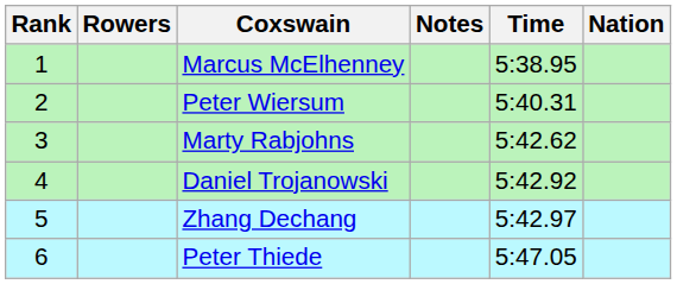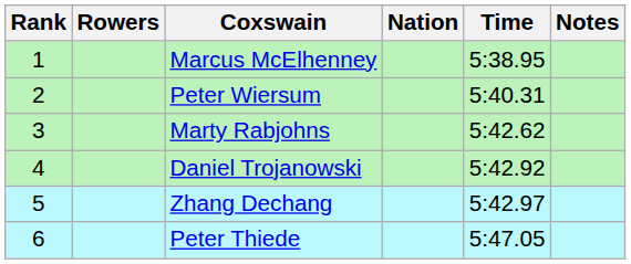 <table class="wikitable sortable" style="text-align:center">
 <tr>
 <th>Rank</th>
 <th>Rowers</th>
 <th>Coxswain</th>
+<th>Nation</th>
+<th>Time</th>
 <th>Notes</th>
-<th>Time</th>
-<th>Nation</th>
 </tr>
 <tr bgcolor=bbf3bb>
 <td>1</td>
 <td></td>
 <td align=left><a href='#'>Marcus McElhenney</a></td>
+<td align=left></td>
+<td>5:38.95</td>
 <td></td>
-<td>5:38.95</td>
-<td align=left></td>
 </tr>
 <tr bgcolor=bbf3bb>
 <td>2</td>
 <td></td>
 <td align=left><a href='#'>Peter Wiersum</a></td>
+<td align=left></td>
+<td>5:40.31</td>
 <td></td>
-<td>5:40.31</td>
-<td align=left></td>
 </tr>
 <tr bgcolor=bbf3bb>
 <td>3</td>
 <td></td>
 <td align=left><a href='#'>Marty Rabjohns</a></td>
+<td align=left></td>
+<td>5:42.62</td>
 <td></td>
-<td>5:42.62</td>
-<td align=left></td>
 </tr>
 <tr bgcolor=bbf3bb>
 <td>4</td>
 <td></td>
 <td align=left><a href='#'>Daniel Trojanowski</a></td>
+<td align=left></td>
+<td>5:42.92</td>
 <td></td>
-<td>5:42.92</td>
-<td align=left></td>
 </tr>
 <tr bgcolor=bbf9ff>
 <td>5</td>
 <td></td>
 <td align=left><a href='#'>Zhang Dechang</a></td>
+<td align=left></td>
+<td>5:42.97</td>
 <td></td>
-<td>5:42.97</td>
-<td align=left></td>
 </tr>
 <tr bgcolor=bbf9ff>
 <td>6</td>
 <td></td>
 <td align=left><a href='#'>Peter Thiede</a></td>
+<td align=left></td>
+<td>5:47.05</td>
 <td></td>
-<td>5:47.05</td>
-<td align=left></td>
 </tr>
 </table>
